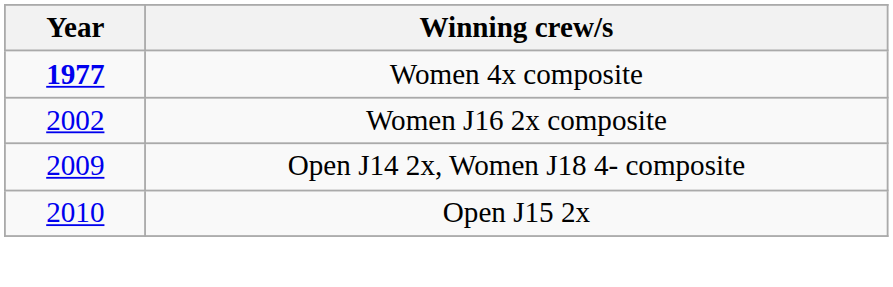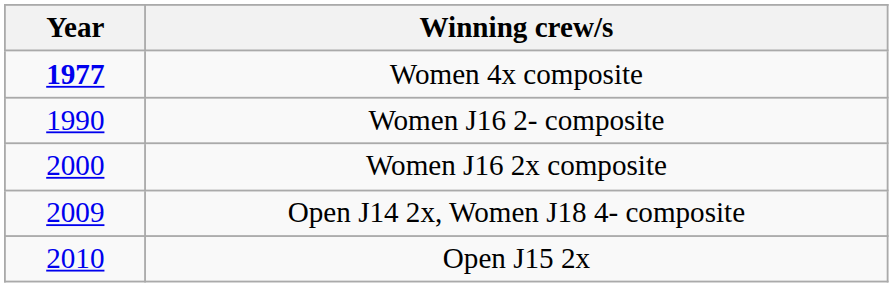 <table class="wikitable" style="text-align:center">
 <tr>
 <th width=70>Year</th>
 <th width=400>Winning crew/s</th>
 </tr>
 <tr>
 <td><strong><a href='#'>1977</a></strong></td>
 <td>Women 4x composite</td>
 </tr>
 <tr>
-<td><a href='#'>2002</a></td>
+<td><a href='#'>1990</a></td>
+<td>Women J16 2- composite</td>
+</tr>
+<tr>
+<td><a href='#'>2000</a></td>
 <td>Women J16 2x composite</td>
 </tr>
 <tr>
 <td><a href='#'>2009</a></td>
 <td>Open J14 2x, Women J18 4- composite</td>
 </tr>
 <tr>
 <td><a href='#'>2010</a></td>
 <td>Open J15 2x</td>
 </tr>
 </table>
